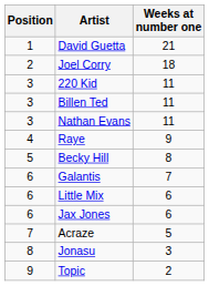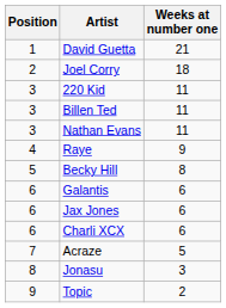 <table class="wikitable sortable plainrowheaders" style="font-size:97%;">
 <tr>
 <th scope=col>Position</th>
 <th scope=col>Artist</th>
 <th scope=col>Weeks at<br>number one</th>
 </tr>
 <tr>
 <td align=center>1</td>
 <td><a href='#'>David Guetta</a></td>
 <td align=center>21</td>
 </tr>
 <tr>
 <td align=center>2</td>
 <td><a href='#'>Joel Corry</a></td>
 <td align=center>18</td>
 </tr>
 <tr>
 <td align=center>3</td>
 <td><a href='#'>220 Kid</a></td>
 <td align=center>11</td>
 </tr>
 <tr>
 <td align=center>3</td>
 <td><a href='#'>Billen Ted</a></td>
 <td align=center>11</td>
 </tr>
 <tr>
 <td align=center>3</td>
 <td><a href='#'>Nathan Evans</a></td>
 <td align=center>11</td>
 </tr>
 <tr>
 <td align=center>4</td>
 <td><a href='#'>Raye</a></td>
 <td align=center>9</td>
 </tr>
 <tr>
 <td align=center>5</td>
 <td><a href='#'>Becky Hill</a></td>
 <td align=center>8</td>
 </tr>
 <tr>
 <td align=center>6</td>
 <td><a href='#'>Galantis</a></td>
-<td align=center>7</td>
-</tr>
-<tr>
-<td align=center>6</td>
-<td><a href='#'>Little Mix</a></td>
 <td align=center>6</td>
 </tr>
 <tr>
 <td align=center>6</td>
 <td><a href='#'>Jax Jones</a></td>
+<td align=center>6</td>
+</tr>
+<tr>
+<td align=center>6</td>
+<td><a href='#'>Charli XCX</a></td>
 <td align=center>6</td>
 </tr>
 <tr>
 <td align=center>7</td>
 <td>Acraze</td>
 <td align=center>5</td>
 </tr>
 <tr>
 <td align=center>8</td>
 <td><a href='#'>Jonasu</a></td>
 <td align=center>3</td>
 </tr>
 <tr>
 <td align=center>9</td>
 <td><a href='#'>Topic</a></td>
 <td align=center>2</td>
 </tr>
 </table>
